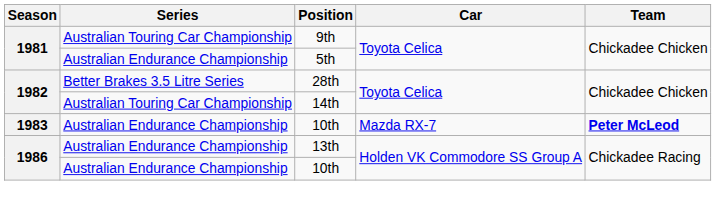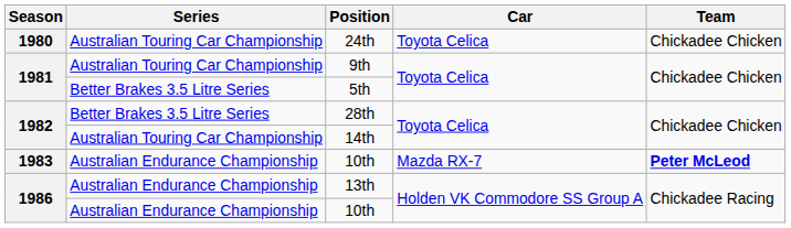 <table class="wikitable" style="font-size: 95%;">
 <tr>
 <th>Season</th>
 <th>Series</th>
 <th>Position</th>
 <th>Car</th>
 <th>Team</th>
 </tr>
 <tr>
+<th>1980</th>
+<td><a href='#'>Australian Touring Car Championship</a></td>
+<td align="center">24th</td>
+<td><a href='#'>Toyota Celica</a></td>
+<td>Chickadee Chicken</td>
+</tr>
+<tr>
 <th rowspan=2>1981</th>
 <td><a href='#'>Australian Touring Car Championship</a></td>
 <td align="center">9th</td>
 <td rowspan=2><a href='#'>Toyota Celica</a></td>
 <td rowspan=2>Chickadee Chicken</td>
 </tr>
 <tr>
-<td><a href='#'>Australian Endurance Championship</a></td>
+<td><a href='#'>Better Brakes 3.5 Litre Series</a></td>
 <td align="center">5th</td>
 </tr>
 <tr>
 <th rowspan=2>1982</th>
 <td><a href='#'>Better Brakes 3.5 Litre Series</a></td>
 <td align="center">28th</td>
 <td rowspan=2><a href='#'>Toyota Celica</a></td>
 <td rowspan=2>Chickadee Chicken</td>
 </tr>
 <tr>
 <td><a href='#'>Australian Touring Car Championship</a></td>
 <td align="center">14th</td>
 </tr>
 <tr>
 <th>1983</th>
 <td><a href='#'>Australian Endurance Championship</a></td>
 <td align="center">10th</td>
 <td><a href='#'>Mazda RX-7</a></td>
 <td><strong><a href='#'>Peter McLeod</a></strong></td>
 </tr>
 <tr>
 <th rowspan=2>1986</th>
 <td><a href='#'>Australian Endurance Championship</a></td>
 <td align="center">13th</td>
 <td rowspan=2><a href='#'>Holden VK Commodore SS Group A</a></td>
 <td rowspan=2>Chickadee Racing</td>
 </tr>
 <tr>
 <td><a href='#'>Australian Endurance Championship</a></td>
 <td align="center">10th</td>
 </tr>
 </table>
